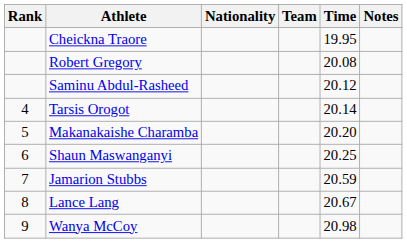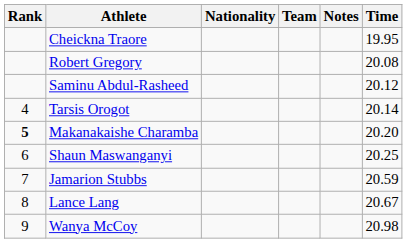 <table class="wikitable sortable plainrowheaders" style="text-align:center">
 <tr>
 <th scope="col">Rank</th>
 <th scope="col">Athlete</th>
 <th scope="col">Nationality</th>
 <th scope="col">Team</th>
+<th scope="col">Notes</th>
 <th scope="col">Time</th>
-<th scope="col">Notes</th>
 </tr>
 <tr>
 <td></td>
 <td align=left><a href='#'>Cheickna Traore</a></td>
 <td align=left></td>
 <td></td>
+<td></td>
 <td>19.95</td>
-<td></td>
 </tr>
 <tr>
 <td></td>
 <td align=left><a href='#'>Robert Gregory</a></td>
 <td align=left></td>
 <td></td>
+<td></td>
 <td>20.08</td>
-<td></td>
 </tr>
 <tr>
 <td></td>
 <td align=left><a href='#'>Saminu Abdul-Rasheed</a></td>
 <td align=left></td>
 <td></td>
+<td></td>
 <td>20.12</td>
-<td></td>
 </tr>
 <tr>
 <td>4</td>
 <td align=left><a href='#'>Tarsis Orogot</a></td>
 <td align=left></td>
 <td></td>
+<td></td>
 <td>20.14</td>
-<td></td>
 </tr>
 <tr>
-<td>5</td>
+<td><strong>5</strong></td>
 <td align=left><a href='#'>Makanakaishe Charamba</a></td>
 <td align=left></td>
 <td></td>
+<td></td>
 <td>20.20</td>
-<td></td>
 </tr>
 <tr>
 <td>6</td>
 <td align=left><a href='#'>Shaun Maswanganyi</a></td>
 <td align=left></td>
 <td></td>
+<td></td>
 <td>20.25</td>
-<td></td>
 </tr>
 <tr>
 <td>7</td>
 <td align=left><a href='#'>Jamarion Stubbs</a></td>
 <td align=left></td>
 <td></td>
+<td></td>
 <td>20.59</td>
-<td></td>
 </tr>
 <tr>
 <td>8</td>
 <td align=left><a href='#'>Lance Lang</a></td>
 <td align=left></td>
 <td></td>
+<td></td>
 <td>20.67</td>
-<td></td>
 </tr>
 <tr>
 <td>9</td>
 <td align=left><a href='#'>Wanya McCoy</a></td>
 <td align=left></td>
 <td></td>
+<td></td>
 <td>20.98</td>
-<td></td>
 </tr>
 </table>
